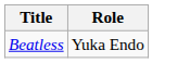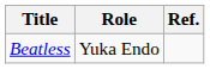 <table class="wikitable">
 <tr>
 <th>Title</th>
 <th>Role</th>
+<th>Ref.</th>
 </tr>
 <tr>
 <td><em><a href='#'>Beatless</a></em></td>
 <td>Yuka Endo</td>
+<td></td>
 </tr>
 </table>
